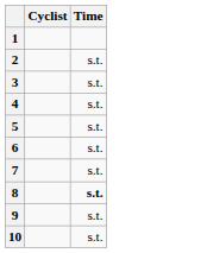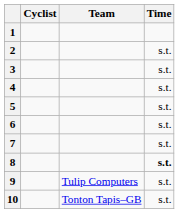 <table class="wikitable" style="font-size:95%;">
 <tr>
 <th></th>
 <th>Cyclist</th>
+<th>Team</th>
 <th>Time</th>
 </tr>
 <tr>
 <th align="center">1</th>
+<td></td>
 <td></td>
 <td align="right"></td>
 </tr>
 <tr>
 <th align="center">2</th>
 <td></td>
+<td></td>
 <td align="right">s.t.</td>
 </tr>
 <tr>
 <th align="center">3</th>
+<td></td>
 <td></td>
 <td align="right">s.t.</td>
 </tr>
 <tr>
 <th align="center">4</th>
 <td> </td>
+<td></td>
 <td align="right">s.t.</td>
 </tr>
 <tr>
 <th align="center">5</th>
+<td></td>
 <td></td>
 <td align="right">s.t.</td>
 </tr>
 <tr>
 <th align="center">6</th>
 <td></td>
+<td></td>
 <td align="right">s.t.</td>
 </tr>
 <tr>
 <th align="center">7</th>
+<td></td>
 <td></td>
 <td align="right">s.t.</td>
 </tr>
 <tr>
 <th align="center">8</th>
 <td></td>
+<td></td>
 <td align="right"><strong>s.t.</strong></td>
 </tr>
 <tr>
 <th align="center">9</th>
 <td></td>
+<td><a href='#'>Tulip Computers</a></td>
 <td align="right">s.t.</td>
 </tr>
 <tr>
 <th align="center">10</th>
 <td></td>
+<td><a href='#'>Tonton Tapis–GB</a></td>
 <td align="right">s.t.</td>
 </tr>
 </table>
